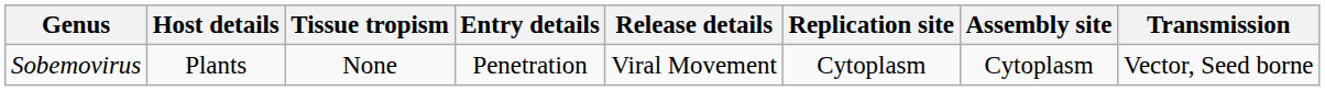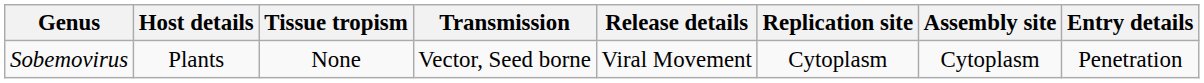 <table class="wikitable sortable" style="text-align:center">
 <tr>
 <th>Genus</th>
 <th>Host details</th>
 <th>Tissue tropism</th>
-<th>Entry details</th>
+<th>Transmission</th>
 <th>Release details</th>
 <th>Replication site</th>
 <th>Assembly site</th>
-<th>Transmission</th>
+<th>Entry details</th>
 </tr>
 <tr>
 <td><em>Sobemovirus</em></td>
 <td>Plants</td>
 <td>None</td>
-<td>Penetration</td>
+<td>Vector, Seed borne</td>
 <td>Viral Movement</td>
 <td>Cytoplasm</td>
 <td>Cytoplasm</td>
-<td>Vector, Seed borne</td>
+<td>Penetration</td>
 </tr>
 </table>
